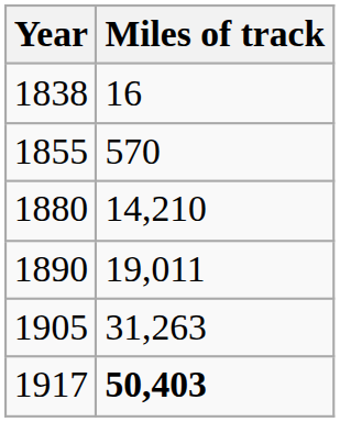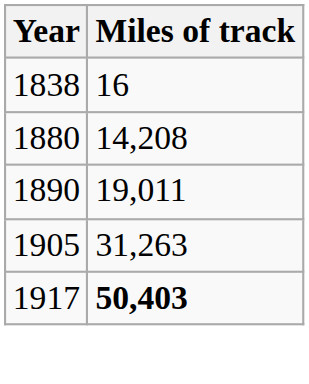 <table class="wikitable sortable">
 <tr>
 <th>Year</th>
 <th>Miles of track</th>
 </tr>
 <tr>
 <td>1838</td>
 <td>16</td>
 </tr>
 <tr>
-<td>1855</td>
-<td>570</td>
-</tr>
-<tr>
 <td>1880</td>
-<td>14,210</td>
+<td>14,208</td>
 </tr>
 <tr>
 <td>1890</td>
 <td>19,011</td>
 </tr>
 <tr>
 <td>1905</td>
 <td>31,263</td>
 </tr>
 <tr>
 <td>1917</td>
 <td><strong>50,403</strong></td>
 </tr>
 </table>
